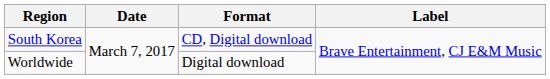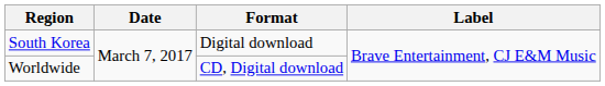 <table class="wikitable">
 <tr>
 <th>Region</th>
 <th>Date</th>
 <th>Format</th>
 <th>Label</th>
 </tr>
 <tr>
 <td><a href='#'>South Korea</a></td>
 <td rowspan="2">March 7, 2017</td>
-<td><a href='#'>CD</a>, <a href='#'>Digital download</a></td>
+<td>Digital download</td>
 <td rowspan="2"><a href='#'>Brave Entertainment</a>, <a href='#'>CJ E&M Music</a></td>
 </tr>
 <tr>
 <td>Worldwide</td>
-<td>Digital download</td>
+<td><a href='#'>CD</a>, <a href='#'>Digital download</a></td>
 </tr>
 </table>
